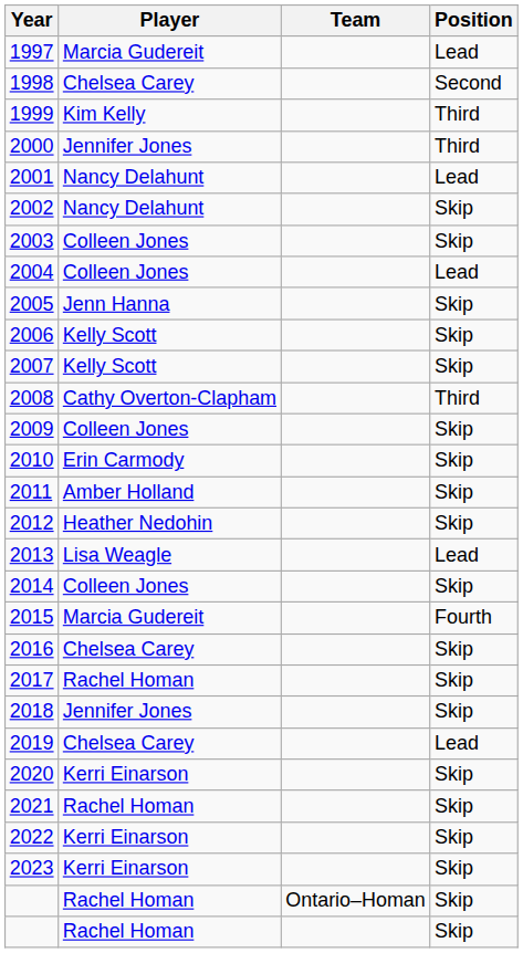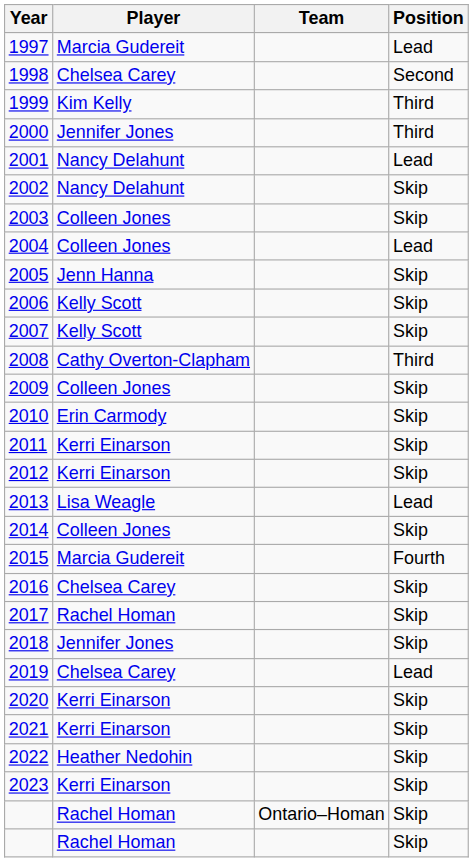 <table class="wikitable" border="1">
 <tr>
 <th>Year</th>
 <th>Player</th>
 <th>Team</th>
 <th>Position</th>
 </tr>
 <tr>
 <td><a href='#'>1997</a></td>
 <td><a href='#'>Marcia Gudereit</a></td>
 <td></td>
 <td>Lead</td>
 </tr>
 <tr>
 <td><a href='#'>1998</a></td>
 <td><a href='#'>Chelsea Carey</a></td>
 <td></td>
 <td>Second</td>
 </tr>
 <tr>
 <td><a href='#'>1999</a></td>
 <td><a href='#'>Kim Kelly</a></td>
 <td></td>
 <td>Third</td>
 </tr>
 <tr>
 <td><a href='#'>2000</a></td>
 <td><a href='#'>Jennifer Jones</a></td>
 <td></td>
 <td>Third</td>
 </tr>
 <tr>
 <td><a href='#'>2001</a></td>
 <td><a href='#'>Nancy Delahunt</a></td>
 <td></td>
 <td>Lead</td>
 </tr>
 <tr>
 <td><a href='#'>2002</a></td>
 <td><a href='#'>Nancy Delahunt</a></td>
 <td></td>
 <td>Skip</td>
 </tr>
 <tr>
 <td><a href='#'>2003</a></td>
 <td><a href='#'>Colleen Jones</a></td>
 <td></td>
 <td>Skip</td>
 </tr>
 <tr>
 <td><a href='#'>2004</a></td>
 <td><a href='#'>Colleen Jones</a></td>
 <td></td>
 <td>Lead</td>
 </tr>
 <tr>
 <td><a href='#'>2005</a></td>
 <td><a href='#'>Jenn Hanna</a></td>
 <td></td>
 <td>Skip</td>
 </tr>
 <tr>
 <td><a href='#'>2006</a></td>
 <td><a href='#'>Kelly Scott</a></td>
 <td></td>
 <td>Skip</td>
 </tr>
 <tr>
 <td><a href='#'>2007</a></td>
 <td><a href='#'>Kelly Scott</a></td>
 <td></td>
 <td>Skip</td>
 </tr>
 <tr>
 <td><a href='#'>2008</a></td>
 <td><a href='#'>Cathy Overton-Clapham</a></td>
 <td></td>
 <td>Third</td>
 </tr>
 <tr>
 <td><a href='#'>2009</a></td>
 <td><a href='#'>Colleen Jones</a></td>
 <td></td>
 <td>Skip</td>
 </tr>
 <tr>
 <td><a href='#'>2010</a></td>
 <td><a href='#'>Erin Carmody</a></td>
 <td></td>
 <td>Skip</td>
 </tr>
 <tr>
 <td><a href='#'>2011</a></td>
-<td><a href='#'>Amber Holland</a></td>
+<td><a href='#'>Kerri Einarson</a></td>
 <td></td>
 <td>Skip</td>
 </tr>
 <tr>
 <td><a href='#'>2012</a></td>
-<td><a href='#'>Heather Nedohin</a></td>
+<td><a href='#'>Kerri Einarson</a></td>
 <td></td>
 <td>Skip</td>
 </tr>
 <tr>
 <td><a href='#'>2013</a></td>
 <td><a href='#'>Lisa Weagle</a></td>
 <td></td>
 <td>Lead</td>
 </tr>
 <tr>
 <td><a href='#'>2014</a></td>
 <td><a href='#'>Colleen Jones</a></td>
 <td></td>
 <td>Skip</td>
 </tr>
 <tr>
 <td><a href='#'>2015</a></td>
 <td><a href='#'>Marcia Gudereit</a></td>
 <td></td>
 <td>Fourth</td>
 </tr>
 <tr>
 <td><a href='#'>2016</a></td>
 <td><a href='#'>Chelsea Carey</a></td>
 <td></td>
 <td>Skip</td>
 </tr>
 <tr>
 <td><a href='#'>2017</a></td>
 <td><a href='#'>Rachel Homan</a></td>
 <td></td>
 <td>Skip</td>
 </tr>
 <tr>
 <td><a href='#'>2018</a></td>
 <td><a href='#'>Jennifer Jones</a></td>
 <td></td>
 <td>Skip</td>
 </tr>
 <tr>
 <td><a href='#'>2019</a></td>
 <td><a href='#'>Chelsea Carey</a></td>
 <td></td>
 <td>Lead</td>
 </tr>
 <tr>
 <td><a href='#'>2020</a></td>
 <td><a href='#'>Kerri Einarson</a></td>
 <td></td>
 <td>Skip</td>
 </tr>
 <tr>
 <td><a href='#'>2021</a></td>
-<td><a href='#'>Rachel Homan</a></td>
+<td><a href='#'>Kerri Einarson</a></td>
 <td></td>
 <td>Skip</td>
 </tr>
 <tr>
 <td><a href='#'>2022</a></td>
-<td><a href='#'>Kerri Einarson</a></td>
+<td><a href='#'>Heather Nedohin</a></td>
 <td></td>
 <td>Skip</td>
 </tr>
 <tr>
 <td><a href='#'>2023</a></td>
 <td><a href='#'>Kerri Einarson</a></td>
 <td></td>
 <td>Skip</td>
 </tr>
 <tr>
 <td></td>
 <td><a href='#'>Rachel Homan</a></td>
 <td> Ontario–Homan</td>
 <td>Skip</td>
 </tr>
 <tr>
 <td></td>
 <td><a href='#'>Rachel Homan</a></td>
 <td></td>
 <td>Skip</td>
 </tr>
 </table>
